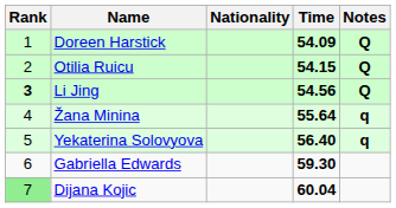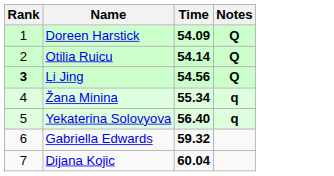 <table class="wikitable sortable" style="text-align:center">
 <tr>
 <th>Rank</th>
 <th>Name</th>
-<th>Nationality</th>
 <th>Time</th>
 <th>Notes</th>
 </tr>
 <tr bgcolor=ccffcc>
 <td>1</td>
 <td align=left><a href='#'>Doreen Harstick</a></td>
-<td align=left></td>
 <td><strong>54.09</strong></td>
 <td><strong>Q</strong></td>
 </tr>
 <tr bgcolor=ccffcc>
 <td>2</td>
 <td align=left><a href='#'>Otilia Ruicu</a></td>
-<td align=left></td>
-<td><strong>54.15</strong></td>
+<td><strong>54.14</strong></td>
 <td><strong>Q</strong></td>
 </tr>
 <tr bgcolor=ccffcc>
 <td><strong>3</strong></td>
 <td align=left><a href='#'>Li Jing</a></td>
-<td align=left></td>
 <td><strong>54.56</strong></td>
 <td><strong>Q</strong></td>
 </tr>
 <tr bgcolor=ddffdd>
 <td>4</td>
 <td align=left><a href='#'>Žana Minina</a></td>
-<td align=left></td>
-<td><strong>55.64</strong></td>
+<td><strong>55.34</strong></td>
 <td><strong>q</strong></td>
 </tr>
 <tr bgcolor=ddffdd>
 <td>5</td>
 <td align=left><a href='#'>Yekaterina Solovyova</a></td>
-<td align=left></td>
 <td><strong>56.40</strong></td>
 <td><strong>q</strong></td>
 </tr>
 <tr>
 <td>6</td>
 <td align=left><a href='#'>Gabriella Edwards</a></td>
-<td align=left></td>
-<td><strong>59.30</strong></td>
+<td><strong>59.32</strong></td>
 <td></td>
 </tr>
 <tr>
-<td style="background: lightgreen;">7</td>
+<td>7</td>
 <td align=left><a href='#'>Dijana Kojic</a></td>
-<td align=left></td>
 <td><strong>60.04</strong></td>
 <td></td>
 </tr>
 </table>
